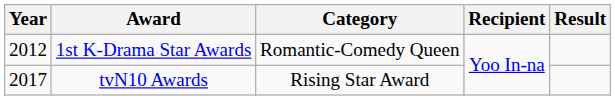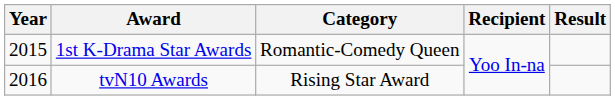 <table class="wikitable sortable" style="text-align:center;">
 <tr>
 <th>Year</th>
 <th>Award</th>
 <th>Category</th>
 <th>Recipient</th>
 <th>Result</th>
 </tr>
 <tr>
-<td>2012</td>
+<td>2015</td>
 <td><a href='#'>1st K-Drama Star Awards</a></td>
 <td>Romantic-Comedy Queen</td>
 <td rowspan="2"><a href='#'>Yoo In-na</a></td>
 <td></td>
 </tr>
 <tr>
-<td>2017</td>
+<td>2016</td>
 <td><a href='#'>tvN10 Awards</a></td>
 <td>Rising Star Award</td>
 <td></td>
 </tr>
 </table>
